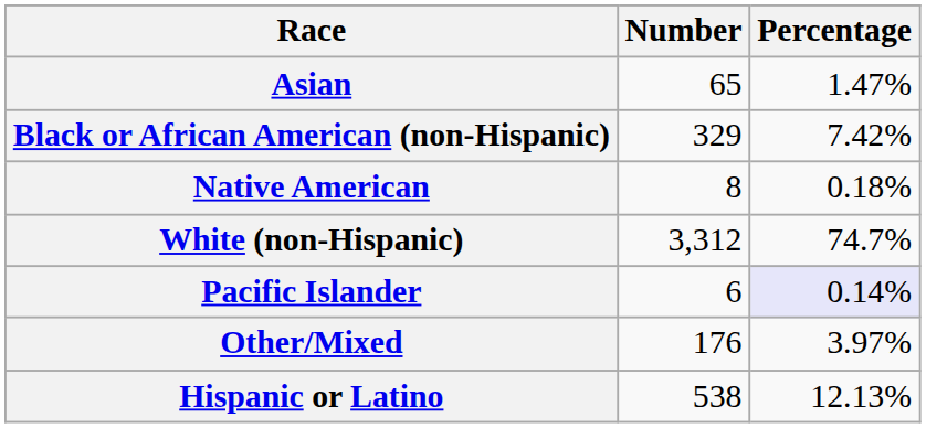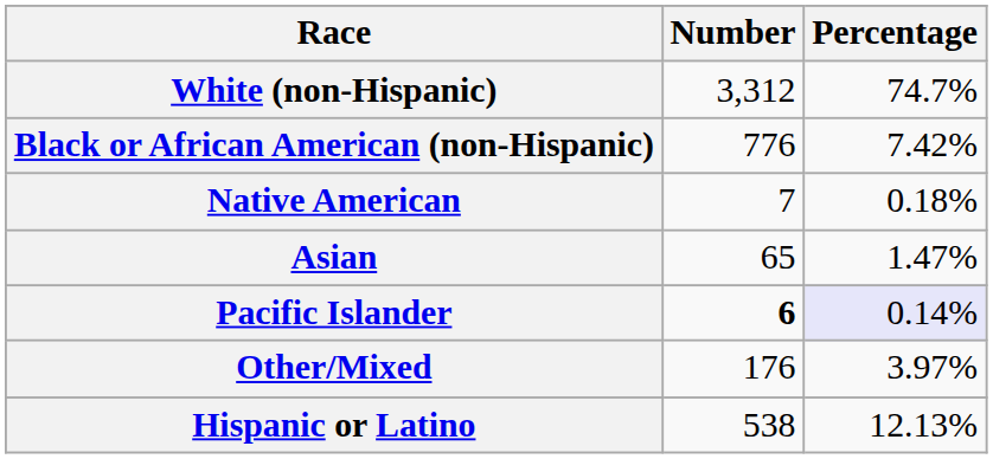 <table class="wikitable" style="text-align:right">
 <tr>
 <th scope="col">Race</th>
 <th scope="col">Number</th>
 <th scope="col">Percentage</th>
 </tr>
 <tr>
+<th scope="row"><a href='#'>White</a> (non-Hispanic)</th>
+<td>3,312</td>
+<td>74.7%</td>
+</tr>
+<tr>
+<th scope="row"><a href='#'>Black or African American</a> (non-Hispanic)</th>
+<td>776</td>
+<td>7.42%</td>
+</tr>
+<tr>
+<th scope="row"><a href='#'>Native American</a></th>
+<td>7</td>
+<td>0.18%</td>
+</tr>
+<tr>
 <th scope="row"><a href='#'>Asian</a></th>
 <td>65</td>
 <td>1.47%</td>
 </tr>
 <tr>
-<th scope="row"><a href='#'>Black or African American</a> (non-Hispanic)</th>
-<td>329</td>
-<td>7.42%</td>
-</tr>
-<tr>
-<th scope="row"><a href='#'>Native American</a></th>
-<td>8</td>
-<td>0.18%</td>
-</tr>
-<tr>
-<th scope="row"><a href='#'>White</a> (non-Hispanic)</th>
-<td>3,312</td>
-<td>74.7%</td>
-</tr>
-<tr>
 <th scope="row"><a href='#'>Pacific Islander</a></th>
-<td>6</td>
+<td><strong>6</strong></td>
 <td style="background: lavender;">0.14%</td>
 </tr>
 <tr>
 <th scope="row"><a href='#'>Other/Mixed</a></th>
 <td>176</td>
 <td>3.97%</td>
 </tr>
 <tr>
 <th scope="row"><a href='#'>Hispanic</a> or <a href='#'>Latino</a></th>
 <td>538</td>
 <td>12.13%</td>
 </tr>
 </table>
